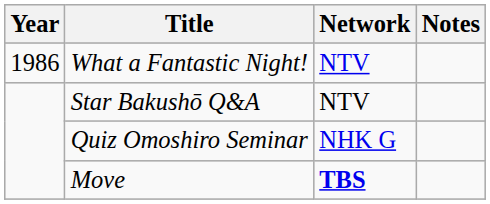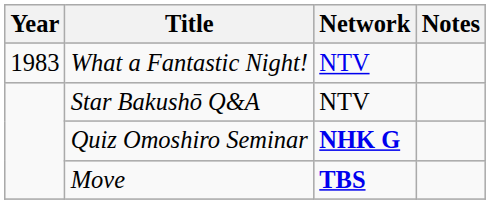 <table class="wikitable">
 <tr>
 <th>Year</th>
 <th>Title</th>
 <th>Network</th>
 <th>Notes</th>
 </tr>
 <tr>
-<td>1986</td>
+<td>1983</td>
 <td><em>What a Fantastic Night!</em></td>
 <td><a href='#'>NTV</a></td>
 <td></td>
 </tr>
 <tr>
 <td rowspan="3"></td>
 <td><em>Star Bakushō Q&A</em></td>
 <td>NTV</td>
 <td></td>
 </tr>
 <tr>
 <td><em>Quiz Omoshiro Seminar</em></td>
-<td><a href='#'>NHK G</a></td>
+<td><strong><a href='#'>NHK G</a></strong></td>
 <td></td>
 </tr>
 <tr>
 <td><em>Move</em></td>
 <td><strong><a href='#'>TBS</a></strong></td>
 <td></td>
 </tr>
 </table>
